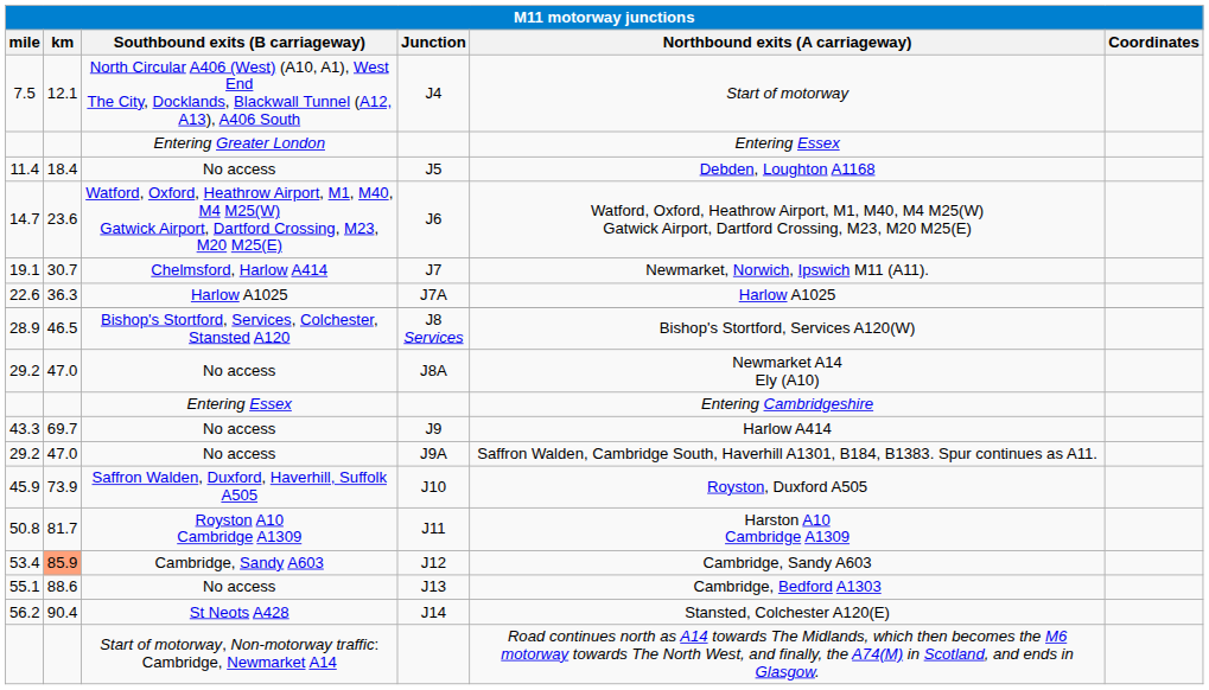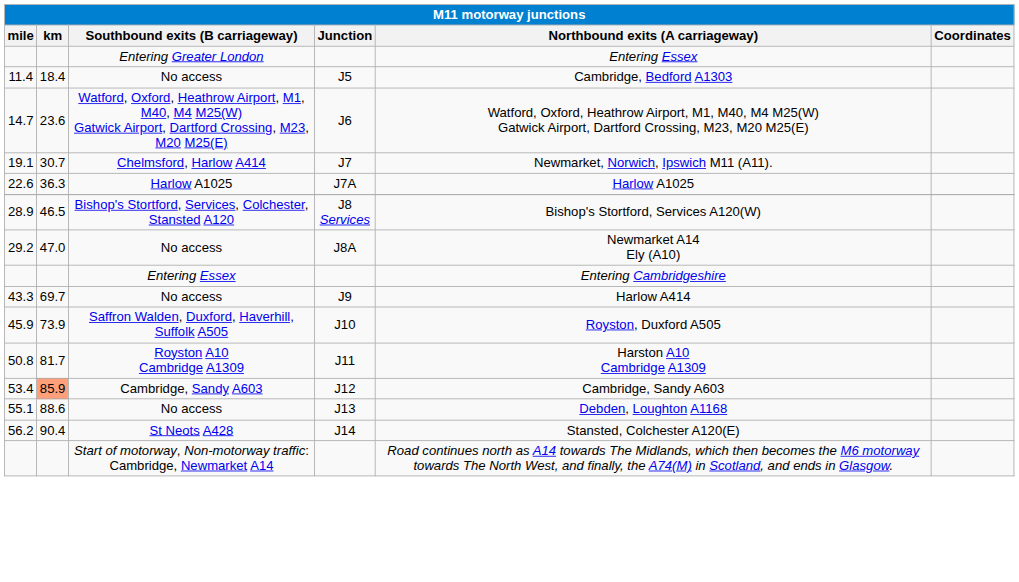 <table style="margin-left:1em; margin-bottom:1em;" class="wikitable">
 <tr style="background:#0080d0; text-align:center; color:white;">
 <td colspan="6"><strong>M11 motorway junctions</strong></td>
 </tr>
 <tr>
 <th scope="col">mile</th>
 <th scope="col">km</th>
 <th scope="col">Southbound exits (B carriageway)</th>
 <th scope="col">Junction</th>
 <th scope="col">Northbound exits (A carriageway)</th>
 <th scope="col">Coordinates</th>
-</tr>
-<tr style="text-align:center;">
-<td>7.5</td>
-<td>12.1</td>
-<td><a href='#'>North Circular</a> <a href='#'>A406 (West)</a> (A10, A1), <a href='#'>West End</a> <br> <a href='#'>The City</a>, <a href='#'>Docklands</a>, <a href='#'>Blackwall Tunnel</a> (<a href='#'>A12, A13</a>), <a href='#'>A406 South</a></td>
-<td>J4</td>
-<td><em>Start of motorway</em></td>
-<td></td>
 </tr>
 <tr style="text-align:center;">
 <td></td>
 <td></td>
 <td><em>Entering <a href='#'>Greater London</a></em></td>
 <td></td>
 <td><em>Entering <a href='#'>Essex</a></em></td>
 <td></td>
 </tr>
 <tr style="text-align:center;">
 <td>11.4</td>
 <td>18.4</td>
 <td> No access</td>
 <td>J5</td>
-<td><a href='#'>Debden</a>, <a href='#'>Loughton</a> <a href='#'>A1168</a></td>
+<td>Cambridge, <a href='#'>Bedford</a> <a href='#'>A1303</a></td>
 <td></td>
 </tr>
 <tr style="text-align:center;">
 <td>14.7</td>
 <td>23.6</td>
 <td><a href='#'>Watford</a>, <a href='#'>Oxford</a>, <a href='#'>Heathrow Airport</a>, <a href='#'>M1</a>, <a href='#'>M40</a>, <a href='#'>M4</a> <a href='#'>M25(W)</a> <br> <a href='#'>Gatwick Airport</a>, <a href='#'>Dartford Crossing</a>, <a href='#'>M23</a>, <a href='#'>M20</a> <a href='#'>M25(E)</a></td>
 <td>J6</td>
 <td>Watford, Oxford, Heathrow Airport, M1, M40, M4 M25(W)<br>Gatwick Airport, Dartford Crossing, M23, M20 M25(E)</td>
 <td></td>
 </tr>
 <tr style="text-align:center;">
 <td>19.1</td>
 <td>30.7</td>
 <td><a href='#'>Chelmsford</a>, <a href='#'>Harlow</a> <a href='#'>A414</a></td>
 <td>J7</td>
 <td Newmarket, Suffolk>Newmarket, <a href='#'>Norwich</a>, <a href='#'>Ipswich</a> M11 (A11).</td>
 <td></td>
 </tr>
 <tr style="text-align:center;">
 <td>22.6</td>
 <td>36.3</td>
 <td><a href='#'>Harlow</a> A1025</td>
 <td>J7A</td>
 <td><a href='#'>Harlow</a> A1025</td>
 <td></td>
 </tr>
 <tr style="text-align:center;">
 </tr>
 <tr style="text-align:center;">
 <td>28.9</td>
 <td>46.5</td>
 <td><a href='#'>Bishop's Stortford</a>, <a href='#'>Services</a>, <a href='#'>Colchester</a>, <a href='#'>Stansted</a> <a href='#'>A120</a></td>
 <td>J8<br><em><a href='#'>Services</a></em></td>
 <td>Bishop's Stortford, Services A120(W)</td>
 <td></td>
 </tr>
 <tr style="text-align:center;">
 <td>29.2</td>
 <td>47.0</td>
 <td> No access</td>
 <td>J8A</td>
 <td>Newmarket A14<br>Ely (A10)</td>
 <td></td>
 </tr>
 <tr style="text-align:center;">
 <td></td>
 <td></td>
 <td><em>Entering <a href='#'>Essex</a></em></td>
 <td></td>
 <td><em>Entering <a href='#'>Cambridgeshire</a></em></td>
 <td></td>
 </tr>
 <tr style="text-align:center;">
 <td>43.3</td>
 <td>69.7</td>
 <td> No access</td>
 <td>J9</td>
 <td>Harlow A414</td>
 <td></td>
 </tr>
 <tr style="text-align:center;">
-<td>29.2</td>
-<td>47.0</td>
-<td> No access</td>
-<td>J9A</td>
-<td>Saffron Walden, Cambridge South, Haverhill A1301, B184, B1383. Spur continues as A11.</td>
-<td></td>
-</tr>
-<tr style="text-align:center;">
 <td>45.9</td>
 <td>73.9</td>
 <td><a href='#'>Saffron Walden</a>, <a href='#'>Duxford</a>, <a href='#'>Haverhill, Suffolk</a> <a href='#'>A505</a></td>
 <td>J10</td>
 <td><a href='#'>Royston</a>, Duxford A505</td>
 <td></td>
 </tr>
 <tr style="text-align:center;">
 <td>50.8</td>
 <td>81.7</td>
 <td><a href='#'>Royston</a> <a href='#'>A10</a><br><a href='#'>Cambridge</a> <a href='#'>A1309</a></td>
 <td>J11</td>
 <td>Harston <a href='#'>A10</a><br><a href='#'>Cambridge</a> <a href='#'>A1309</a></td>
 <td></td>
 </tr>
 <tr style="text-align:center;">
 <td>53.4</td>
 <td style="background: lightsalmon;">85.9</td>
 <td>Cambridge, <a href='#'>Sandy</a> <a href='#'>A603</a></td>
 <td>J12</td>
 <td>Cambridge, Sandy A603</td>
 <td></td>
 </tr>
 <tr style="text-align:center;">
 <td>55.1</td>
 <td>88.6</td>
 <td> No access</td>
 <td>J13</td>
-<td>Cambridge, <a href='#'>Bedford</a> <a href='#'>A1303</a></td>
+<td><a href='#'>Debden</a>, <a href='#'>Loughton</a> <a href='#'>A1168</a></td>
 <td></td>
 </tr>
 <tr style="text-align:center;">
 <td>56.2</td>
 <td>90.4</td>
 <td><a href='#'>St Neots</a> <a href='#'>A428</a></td>
 <td>J14</td>
 <td>Stansted, Colchester A120(E)</td>
 <td></td>
 </tr>
 <tr style="text-align:center;">
 <td></td>
 <td></td>
 <td><em>Start of motorway</em>, <em>Non-motorway traffic</em>: Cambridge, <a href='#'>Newmarket</a> <a href='#'>A14</a></td>
 <td></td>
 <td><em>Road continues north as <a href='#'>A14</a> towards The Midlands, which then becomes the <a href='#'>M6 motorway</a> towards The North West, and finally, the <a href='#'>A74(M)</a> in <a href='#'>Scotland</a>, and ends in <a href='#'>Glasgow</a>.</em></td>
 <td></td>
 </tr>
 </table>
